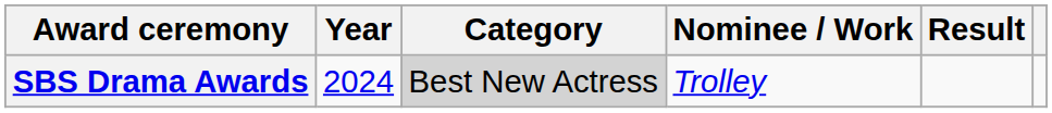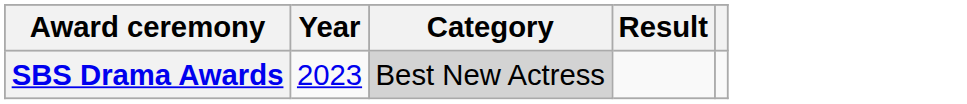 <table class="wikitable plainrowheaders sortable">
 <tr>
 <th scope="col">Award ceremony</th>
 <th scope="col">Year</th>
 <th scope="col">Category</th>
-<th scope="col">Nominee / Work</th>
 <th scope="col">Result</th>
 <th scope="col" class="unsortable"></th>
 </tr>
 <tr>
 <th scope="row"><a href='#'>SBS Drama Awards</a></th>
-<td style="text-align:center"><a href='#'>2024</a></td>
+<td style="text-align:center"><a href='#'>2023</a></td>
 <td style="background: lightgrey;">Best New Actress</td>
-<td><em><a href='#'>Trolley</a></em></td>
 <td></td>
 <td style="text-align:center"></td>
 </tr>
 </table>
